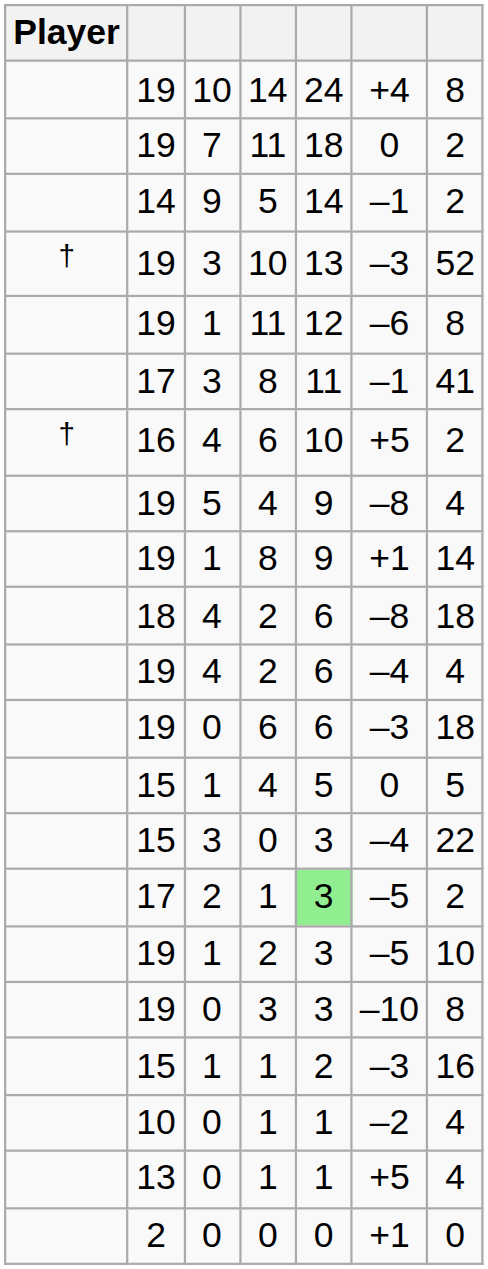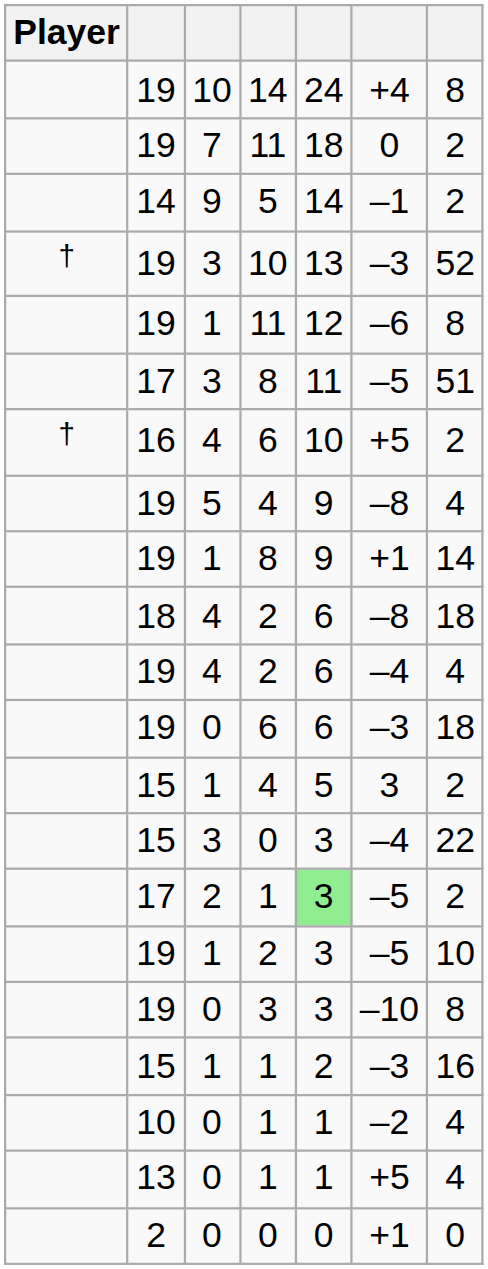 <table class="wikitable sortable" style="text-align:center;">
 <tr>
 <th>Player</th>
 <th></th>
 <th></th>
 <th></th>
 <th></th>
 <th data-sort-type="number"></th>
 <th></th>
 </tr>
 <tr>
 <td></td>
 <td>19</td>
 <td>10</td>
 <td>14</td>
 <td>24</td>
 <td>+4</td>
 <td>8</td>
 </tr>
 <tr>
 <td></td>
 <td>19</td>
 <td>7</td>
 <td>11</td>
 <td>18</td>
 <td>0</td>
 <td>2</td>
 </tr>
 <tr>
 <td></td>
 <td>14</td>
 <td>9</td>
 <td>5</td>
 <td>14</td>
 <td>–1</td>
 <td>2</td>
 </tr>
 <tr>
 <td><sup>†</sup></td>
 <td>19</td>
 <td>3</td>
 <td>10</td>
 <td>13</td>
 <td>–3</td>
 <td>52</td>
 </tr>
 <tr>
 <td></td>
 <td>19</td>
 <td>1</td>
 <td>11</td>
 <td>12</td>
 <td>–6</td>
 <td>8</td>
 </tr>
 <tr>
 <td></td>
 <td>17</td>
 <td>3</td>
 <td>8</td>
 <td>11</td>
-<td>–1</td>
-<td>41</td>
+<td>–5</td>
+<td>51</td>
 </tr>
 <tr>
 <td><sup>†</sup></td>
 <td>16</td>
 <td>4</td>
 <td>6</td>
 <td>10</td>
 <td>+5</td>
 <td>2</td>
 </tr>
 <tr>
 <td></td>
 <td>19</td>
 <td>5</td>
 <td>4</td>
 <td>9</td>
 <td>–8</td>
 <td>4</td>
 </tr>
 <tr>
 <td></td>
 <td>19</td>
 <td>1</td>
 <td>8</td>
 <td>9</td>
 <td>+1</td>
 <td>14</td>
 </tr>
 <tr>
 <td></td>
 <td>18</td>
 <td>4</td>
 <td>2</td>
 <td>6</td>
 <td>–8</td>
 <td>18</td>
 </tr>
 <tr>
 <td></td>
 <td>19</td>
 <td>4</td>
 <td>2</td>
 <td>6</td>
 <td>–4</td>
 <td>4</td>
 </tr>
 <tr>
 <td></td>
 <td>19</td>
 <td>0</td>
 <td>6</td>
 <td>6</td>
 <td>–3</td>
 <td>18</td>
 </tr>
 <tr>
 <td></td>
 <td>15</td>
 <td>1</td>
 <td>4</td>
 <td>5</td>
-<td>0</td>
-<td>5</td>
+<td>3</td>
+<td>2</td>
 </tr>
 <tr>
 <td></td>
 <td>15</td>
 <td>3</td>
 <td>0</td>
 <td>3</td>
 <td>–4</td>
 <td>22</td>
 </tr>
 <tr>
 <td></td>
 <td>17</td>
 <td>2</td>
 <td>1</td>
 <td style="background: lightgreen;">3</td>
 <td>–5</td>
 <td>2</td>
 </tr>
 <tr>
 <td></td>
 <td>19</td>
 <td>1</td>
 <td>2</td>
 <td>3</td>
 <td>–5</td>
 <td>10</td>
 </tr>
 <tr>
 <td></td>
 <td>19</td>
 <td>0</td>
 <td>3</td>
 <td>3</td>
 <td>–10</td>
 <td>8</td>
 </tr>
 <tr>
 <td></td>
 <td>15</td>
 <td>1</td>
 <td>1</td>
 <td>2</td>
 <td>–3</td>
 <td>16</td>
 </tr>
 <tr>
 <td></td>
 <td>10</td>
 <td>0</td>
 <td>1</td>
 <td>1</td>
 <td>–2</td>
 <td>4</td>
 </tr>
 <tr>
 <td></td>
 <td>13</td>
 <td>0</td>
 <td>1</td>
 <td>1</td>
 <td>+5</td>
 <td>4</td>
 </tr>
 <tr>
 <td></td>
 <td>2</td>
 <td>0</td>
 <td>0</td>
 <td>0</td>
 <td>+1</td>
 <td>0</td>
 </tr>
 </table>
